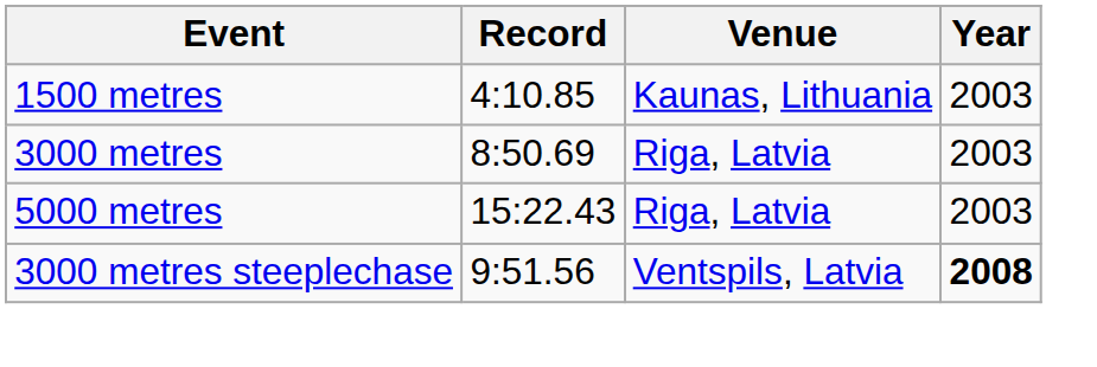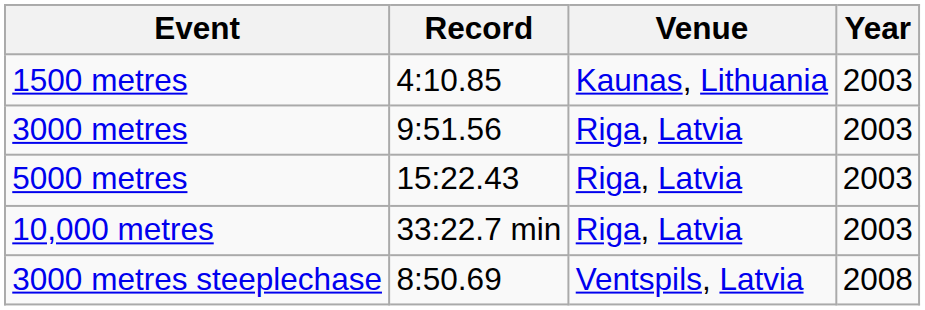 <table class=wikitable>
 <tr>
 <th>Event</th>
 <th>Record</th>
 <th>Venue</th>
 <th>Year</th>
 </tr>
 <tr>
 <td><a href='#'>1500 metres</a></td>
 <td>4:10.85</td>
 <td><a href='#'>Kaunas</a>, <a href='#'>Lithuania</a></td>
 <td>2003</td>
 </tr>
 <tr>
 <td><a href='#'>3000 metres</a></td>
-<td>8:50.69</td>
+<td>9:51.56</td>
 <td><a href='#'>Riga</a>, <a href='#'>Latvia</a></td>
 <td>2003</td>
 </tr>
 <tr>
 <td><a href='#'>5000 metres</a></td>
 <td>15:22.43</td>
 <td><a href='#'>Riga</a>, <a href='#'>Latvia</a></td>
 <td>2003</td>
 </tr>
 <tr>
+<td><a href='#'>10,000 metres</a></td>
+<td>33:22.7 min</td>
+<td><a href='#'>Riga</a>, <a href='#'>Latvia</a></td>
+<td>2003</td>
+</tr>
+<tr>
 <td><a href='#'>3000 metres steeplechase</a></td>
-<td>9:51.56</td>
+<td>8:50.69</td>
 <td><a href='#'>Ventspils</a>, <a href='#'>Latvia</a></td>
-<td><strong>2008</strong></td>
+<td>2008</td>
 </tr>
 </table>
